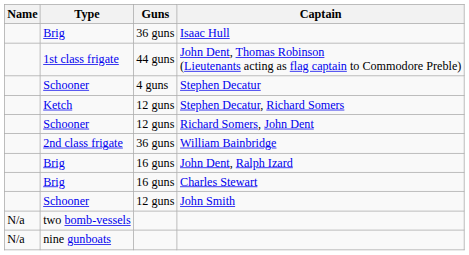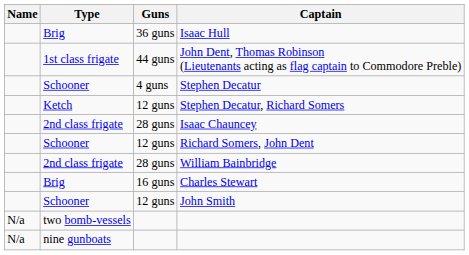 <table class="wikitable sortable">
 <tr>
 <th>Name</th>
 <th>Type</th>
 <th>Guns</th>
 <th>Captain</th>
 </tr>
 <tr>
 <td> </td>
 <td><a href='#'>Brig</a></td>
 <td>36 guns </td>
 <td><a href='#'>Isaac Hull</a></td>
 </tr>
 <tr>
 <td> </td>
 <td><a href='#'>1st class frigate</a></td>
 <td>44 guns </td>
 <td><a href='#'>John Dent</a>,  <a href='#'>Thomas Robinson</a><br>(<a href='#'>Lieutenants</a> acting as <a href='#'>flag captain</a> to Commodore Preble) </td>
 </tr>
 <tr>
 <td> </td>
 <td><a href='#'>Schooner</a></td>
 <td>4 guns </td>
 <td><a href='#'>Stephen Decatur</a></td>
 </tr>
 <tr>
 <td> </td>
 <td><a href='#'>Ketch</a></td>
 <td>12 guns </td>
 <td><a href='#'>Stephen Decatur</a>, <a href='#'>Richard Somers</a></td>
 </tr>
 <tr>
 <td> </td>
+<td><a href='#'>2nd class frigate</a></td>
+<td>28 guns </td>
+<td><a href='#'>Isaac Chauncey</a></td>
+</tr>
+<tr>
+<td> </td>
 <td><a href='#'>Schooner</a></td>
 <td>12 guns </td>
 <td><a href='#'>Richard Somers</a>, <a href='#'>John Dent</a></td>
 </tr>
 <tr>
 <td> </td>
 <td><a href='#'>2nd class frigate</a></td>
-<td>36 guns </td>
+<td>28 guns </td>
 <td><a href='#'>William Bainbridge</a></td>
-</tr>
-<tr>
-<td> </td>
-<td><a href='#'>Brig</a></td>
-<td>16 guns </td>
-<td><a href='#'>John Dent</a>, <a href='#'>Ralph Izard</a></td>
 </tr>
 <tr>
 <td> </td>
 <td><a href='#'>Brig</a></td>
 <td>16 guns </td>
 <td><a href='#'>Charles Stewart</a></td>
 </tr>
 <tr>
 <td> </td>
 <td><a href='#'>Schooner</a></td>
 <td>12 guns </td>
 <td><a href='#'>John Smith</a></td>
 </tr>
 <tr>
 <td>N/a</td>
 <td>two <a href='#'>bomb-vessels</a></td>
 <td></td>
 <td></td>
 </tr>
 <tr>
 <td>N/a</td>
 <td>nine <a href='#'>gunboats</a></td>
 <td></td>
 <td></td>
 </tr>
 </table>
